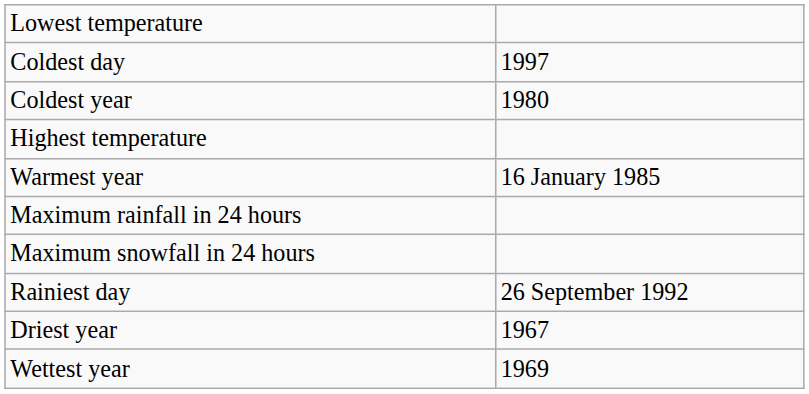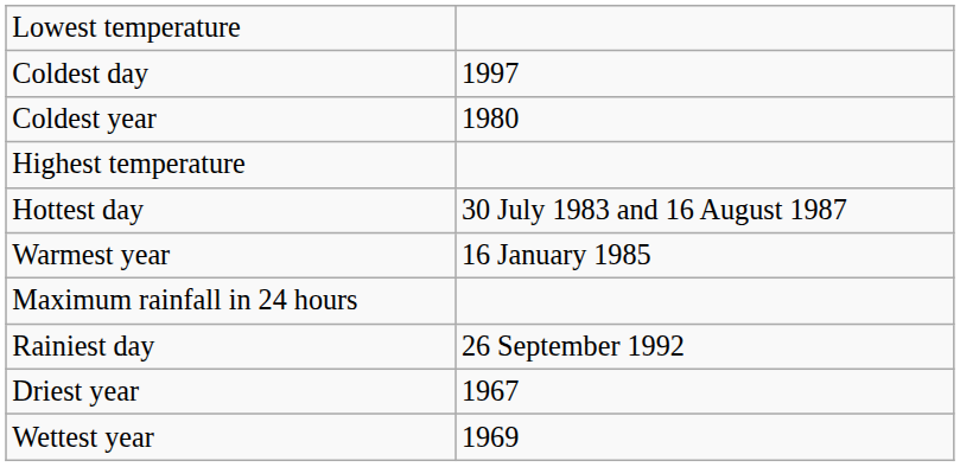 <table class="wikitable" style="width:60%;margin-left:20%;">
 <tr>
 <td>Lowest temperature</td>
 <td></td>
 </tr>
 <tr>
 <td>Coldest day</td>
 <td>1997</td>
 </tr>
 <tr>
 <td>Coldest year</td>
 <td>1980</td>
 </tr>
 <tr>
 <td>Highest temperature</td>
 <td></td>
 </tr>
 <tr>
+<td>Hottest day</td>
+<td>30 July 1983 and 16 August 1987</td>
+</tr>
+<tr>
 <td>Warmest year</td>
 <td>16 January 1985</td>
 </tr>
 <tr>
 <td>Maximum rainfall in 24 hours</td>
-<td></td>
-</tr>
-<tr>
-<td>Maximum snowfall in 24 hours</td>
 <td></td>
 </tr>
 <tr>
 <td>Rainiest day</td>
 <td>26 September 1992</td>
 </tr>
 <tr>
 <td>Driest year</td>
 <td>1967</td>
 </tr>
 <tr>
 <td>Wettest year</td>
 <td>1969</td>
 </tr>
 </table>
